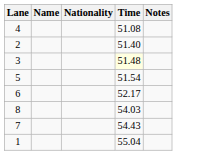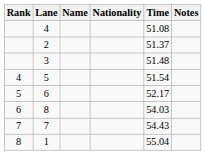 <table class="wikitable sortable" style="text-align:center">
 <tr>
+<th>Rank</th>
 <th>Lane</th>
 <th>Name</th>
 <th>Nationality</th>
 <th>Time</th>
 <th>Notes</th>
 </tr>
 <tr>
+<td></td>
 <td>4</td>
 <td align=left></td>
 <td align=left></td>
 <td>51.08</td>
 <td></td>
 </tr>
 <tr>
+<td></td>
 <td>2</td>
 <td align=left></td>
 <td align=left></td>
-<td>51.40</td>
+<td>51.37</td>
 <td></td>
 </tr>
 <tr>
+<td></td>
 <td>3</td>
 <td align=left></td>
 <td align=left></td>
-<td style="background: lightyellow;">51.48</td>
+<td>51.48</td>
 <td></td>
 </tr>
 <tr>
+<td>4</td>
 <td>5</td>
 <td align=left></td>
 <td align=left></td>
 <td>51.54</td>
 <td></td>
 </tr>
 <tr>
+<td>5</td>
 <td>6</td>
 <td align=left></td>
 <td align=left></td>
 <td>52.17</td>
 <td></td>
 </tr>
 <tr>
+<td>6</td>
 <td>8</td>
 <td align=left></td>
 <td align=left></td>
 <td>54.03</td>
 <td></td>
 </tr>
 <tr>
 <td>7</td>
+<td>7</td>
 <td align=left></td>
 <td align=left></td>
 <td>54.43</td>
 <td></td>
 </tr>
 <tr>
+<td>8</td>
 <td>1</td>
 <td align=left></td>
 <td align=left></td>
 <td>55.04</td>
 <td></td>
 </tr>
 </table>
